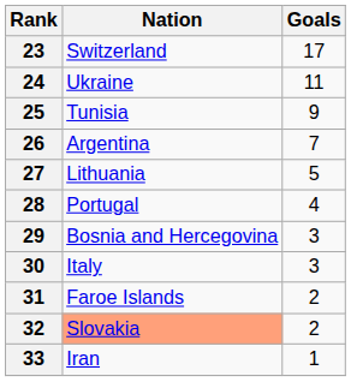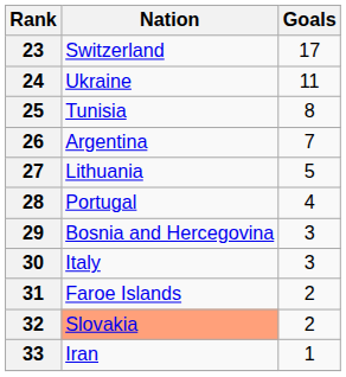 <table class="wikitable">
 <tr>
 <th>Rank</th>
 <th>Nation</th>
 <th>Goals</th>
 </tr>
 <tr>
 <th>23</th>
 <td> <a href='#'>Switzerland</a></td>
 <td align="center">17</td>
 </tr>
 <tr>
 <th>24</th>
 <td> <a href='#'>Ukraine</a></td>
 <td align="center">11</td>
 </tr>
 <tr>
 <th>25</th>
 <td> <a href='#'>Tunisia</a></td>
-<td align="center">9</td>
+<td align="center">8</td>
 </tr>
 <tr>
 <th>26</th>
 <td> <a href='#'>Argentina</a></td>
 <td align="center">7</td>
 </tr>
 <tr>
 <th>27</th>
 <td> <a href='#'>Lithuania</a></td>
 <td align="center">5</td>
 </tr>
 <tr>
 <th>28</th>
 <td> <a href='#'>Portugal</a></td>
 <td align="center">4</td>
 </tr>
 <tr>
 <th>29</th>
 <td> <a href='#'>Bosnia and Hercegovina</a></td>
 <td align="center">3</td>
 </tr>
 <tr>
 <th>30</th>
 <td> <a href='#'>Italy</a></td>
 <td align="center">3</td>
 </tr>
 <tr>
 <th>31</th>
 <td> <a href='#'>Faroe Islands</a></td>
 <td align="center">2</td>
 </tr>
 <tr>
 <th>32</th>
 <td style="background: lightsalmon;"> <a href='#'>Slovakia</a></td>
 <td align="center">2</td>
 </tr>
 <tr>
 <th>33</th>
 <td> <a href='#'>Iran</a></td>
 <td align="center">1</td>
 </tr>
 <tr>
 </tr>
 </table>
